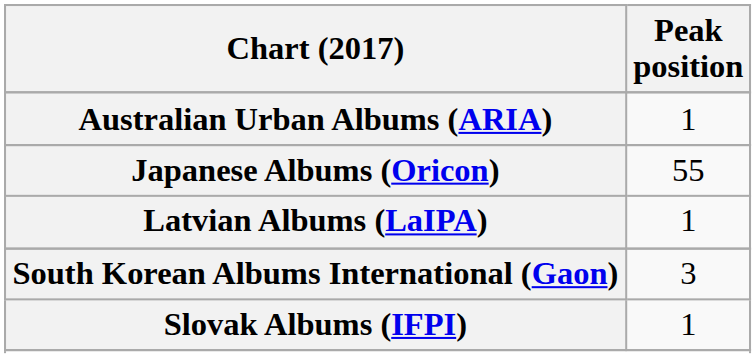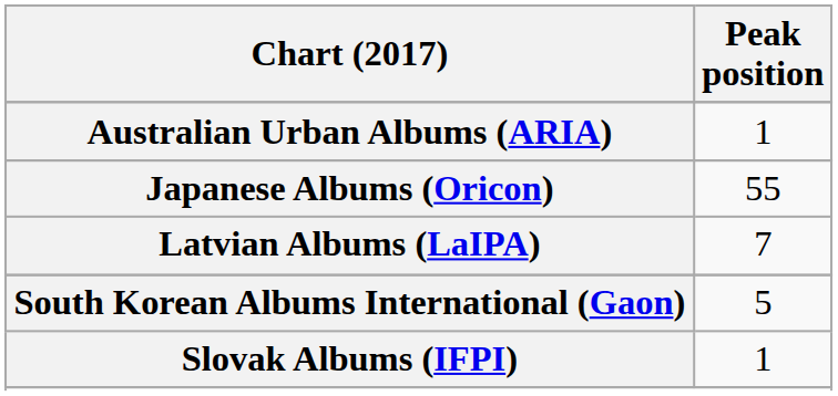 <table class="wikitable sortable plainrowheaders" style="text-align:center">
 <tr>
 <th scope="col">Chart (2017)</th>
 <th scope="col">Peak<br> position</th>
 </tr>
 <tr>
 </tr>
 <tr>
 <th scope="row">Australian Urban Albums (<a href='#'>ARIA</a>)</th>
 <td>1</td>
 </tr>
 <tr>
 </tr>
 <tr>
 </tr>
 <tr>
 </tr>
 <tr>
 </tr>
 <tr>
 </tr>
 <tr>
 </tr>
 <tr>
 </tr>
 <tr>
 </tr>
 <tr>
 </tr>
 <tr>
 </tr>
 <tr>
 </tr>
 <tr>
 </tr>
 <tr>
 </tr>
 <tr>
 <th scope="row">Japanese Albums (<a href='#'>Oricon</a>)</th>
 <td>55</td>
 </tr>
 <tr>
 <th scope="row">Latvian Albums (<a href='#'>LaIPA</a>)</th>
-<td>1</td>
+<td>7</td>
 </tr>
 <tr>
 </tr>
 <tr>
 </tr>
 <tr>
 </tr>
 <tr>
 </tr>
 <tr>
 </tr>
 <tr>
 <th scope="row">South Korean Albums International (<a href='#'>Gaon</a>)</th>
-<td>3</td>
+<td>5</td>
 </tr>
 <tr>
 <th scope="row">Slovak Albums (<a href='#'>IFPI</a>)</th>
 <td>1</td>
 </tr>
 <tr>
 </tr>
 <tr>
 </tr>
 <tr>
 </tr>
 <tr>
 </tr>
 <tr>
 </tr>
 <tr>
 </tr>
 <tr>
 </tr>
 </table>
